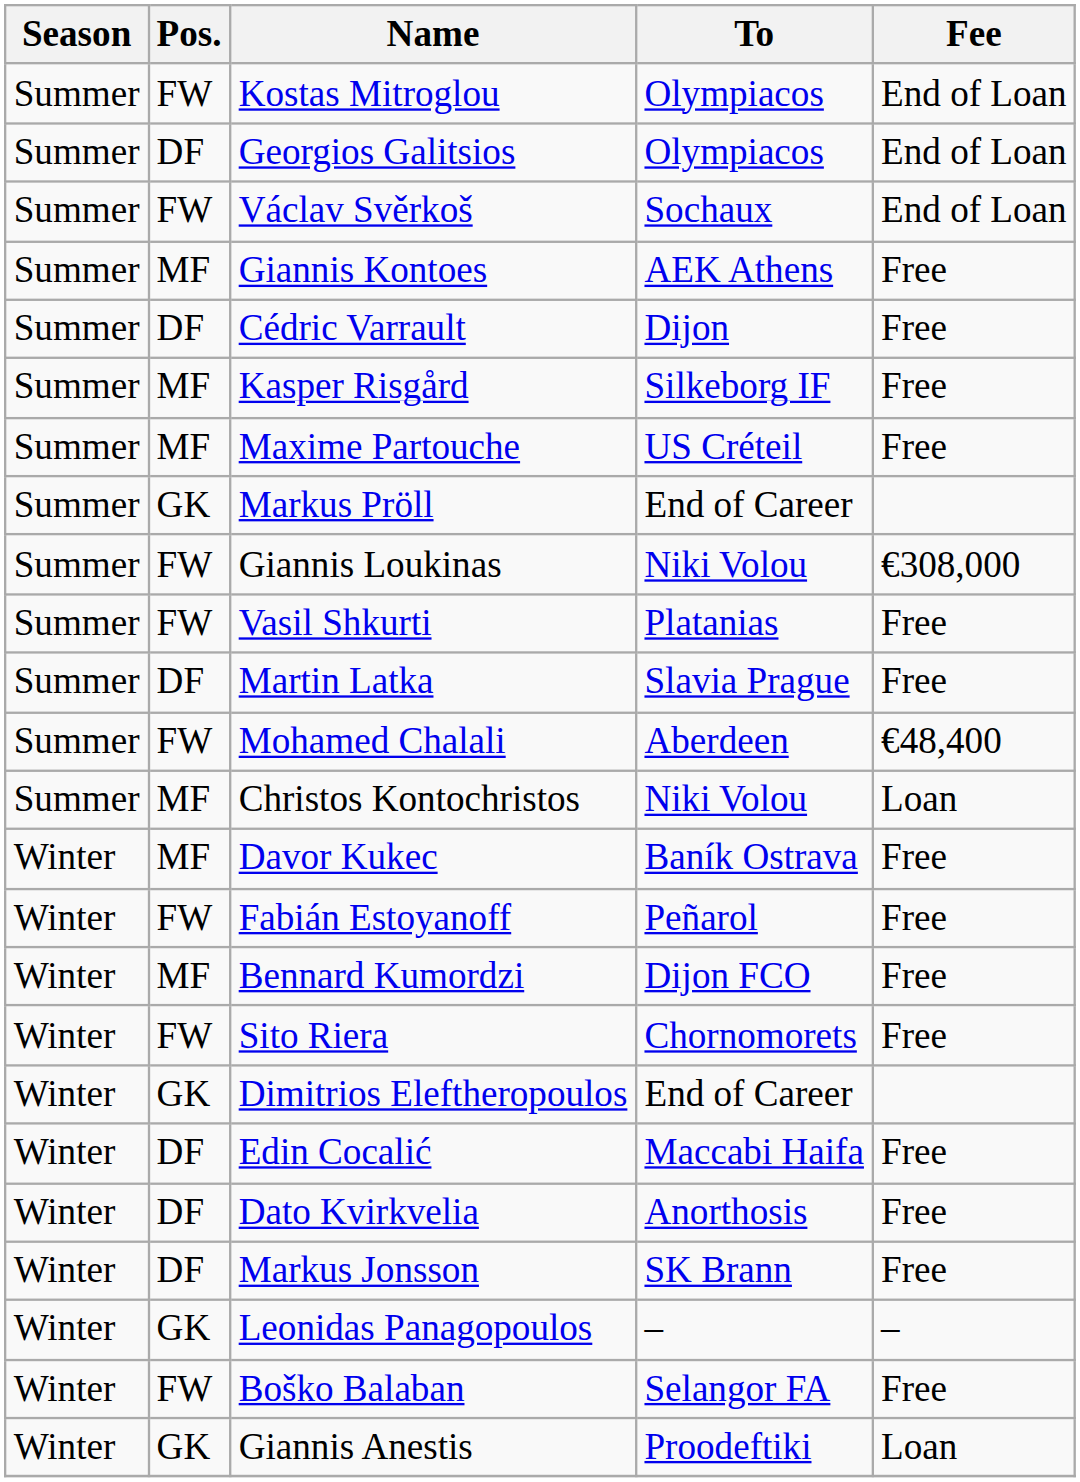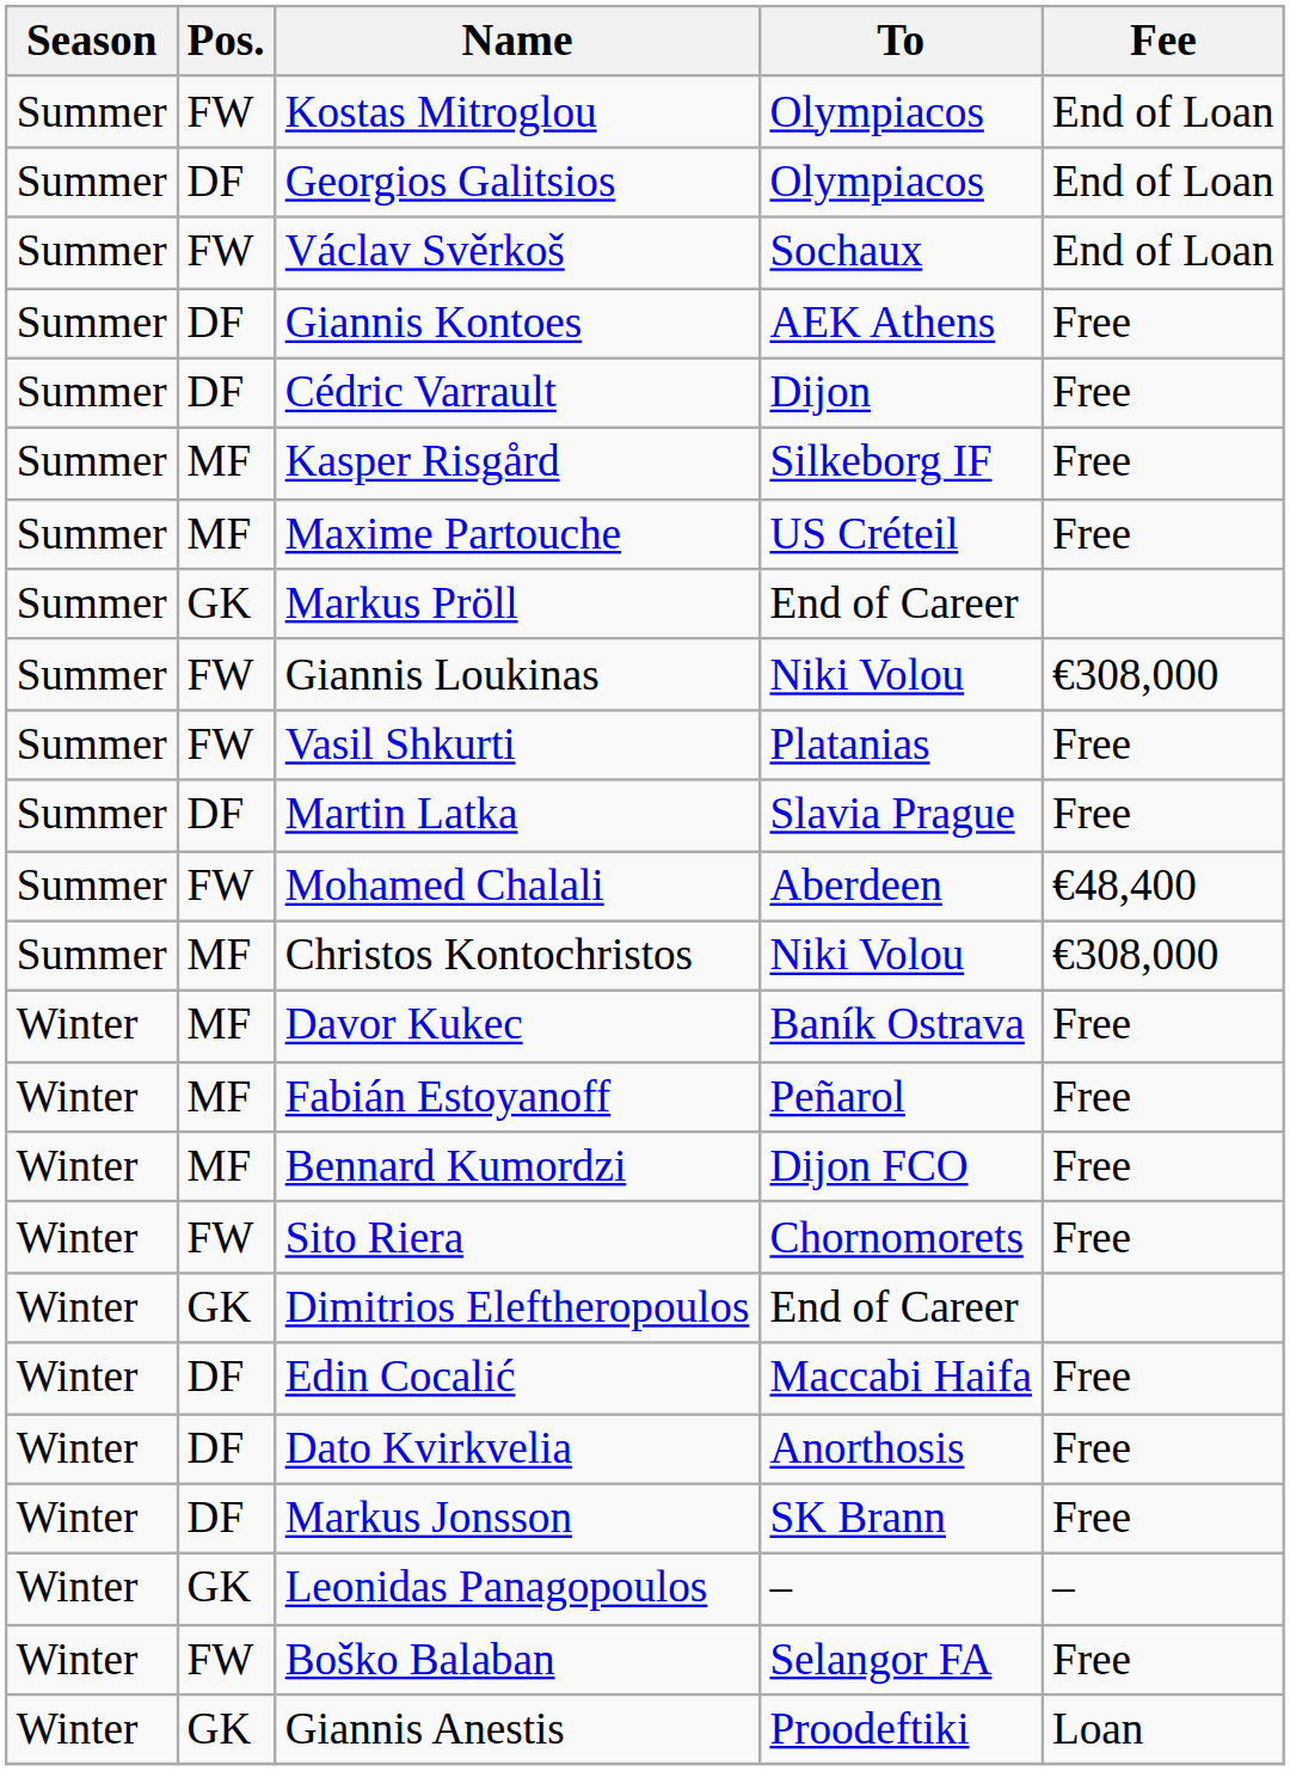 <table class="wikitable">
 <tr>
 <th>Season</th>
 <th>Pos.</th>
 <th>Name</th>
 <th>To</th>
 <th>Fee</th>
 </tr>
 <tr>
 <td>Summer</td>
 <td>FW</td>
 <td> <a href='#'>Kostas Mitroglou</a></td>
 <td> <a href='#'>Olympiacos</a></td>
 <td>End of Loan</td>
 </tr>
 <tr>
 <td>Summer</td>
 <td>DF</td>
 <td> <a href='#'>Georgios Galitsios</a></td>
 <td> <a href='#'>Olympiacos</a></td>
 <td>End of Loan</td>
 </tr>
 <tr>
 <td>Summer</td>
 <td>FW</td>
 <td> <a href='#'>Václav Svěrkoš</a></td>
 <td> <a href='#'>Sochaux</a></td>
 <td>End of Loan</td>
 </tr>
 <tr>
 <td>Summer</td>
-<td>MF</td>
+<td>DF</td>
 <td> <a href='#'>Giannis Kontoes</a></td>
 <td> <a href='#'>AEK Athens</a></td>
 <td>Free</td>
 </tr>
 <tr>
 <td>Summer</td>
 <td>DF</td>
 <td> <a href='#'>Cédric Varrault</a></td>
 <td> <a href='#'>Dijon</a></td>
 <td>Free</td>
 </tr>
 <tr>
 <td>Summer</td>
 <td>MF</td>
 <td> <a href='#'>Kasper Risgård</a></td>
 <td> <a href='#'>Silkeborg IF</a></td>
 <td>Free</td>
 </tr>
 <tr>
 <td>Summer</td>
 <td>MF</td>
 <td> <a href='#'>Maxime Partouche</a></td>
 <td> <a href='#'>US Créteil</a></td>
 <td>Free</td>
 </tr>
 <tr>
 <td>Summer</td>
 <td>GK</td>
 <td> <a href='#'>Markus Pröll</a></td>
 <td>End of Career</td>
 </tr>
 <tr>
 <td>Summer</td>
 <td>FW</td>
 <td> Giannis Loukinas</td>
 <td> <a href='#'>Niki Volou</a></td>
 <td>€308,000</td>
 </tr>
 <tr>
 <td>Summer</td>
 <td>FW</td>
 <td> <a href='#'>Vasil Shkurti</a></td>
 <td> <a href='#'>Platanias</a></td>
 <td>Free</td>
 </tr>
 <tr>
 <td>Summer</td>
 <td>DF</td>
 <td> <a href='#'>Martin Latka</a></td>
 <td> <a href='#'>Slavia Prague</a></td>
 <td>Free</td>
 </tr>
 <tr>
 <td>Summer</td>
 <td>FW</td>
 <td> <a href='#'>Mohamed Chalali</a></td>
 <td> <a href='#'>Aberdeen</a></td>
 <td>€48,400</td>
 </tr>
 <tr>
 <td>Summer</td>
 <td>MF</td>
 <td> Christos Kontochristos</td>
 <td> <a href='#'>Niki Volou</a></td>
-<td>Loan</td>
+<td>€308,000</td>
 </tr>
 <tr>
 <td>Winter</td>
 <td>MF</td>
 <td> <a href='#'>Davor Kukec</a></td>
 <td> <a href='#'>Baník Ostrava</a></td>
 <td>Free</td>
 </tr>
 <tr>
 <td>Winter</td>
-<td>FW</td>
+<td>MF</td>
 <td> <a href='#'>Fabián Estoyanoff</a></td>
 <td> <a href='#'>Peñarol</a></td>
 <td>Free</td>
 </tr>
 <tr>
 <td>Winter</td>
 <td>MF</td>
 <td> <a href='#'>Bennard Kumordzi</a></td>
 <td> <a href='#'>Dijon FCO</a></td>
 <td>Free</td>
 </tr>
 <tr>
 <td>Winter</td>
 <td>FW</td>
 <td> <a href='#'>Sito Riera</a></td>
 <td> <a href='#'>Chornomorets</a></td>
 <td>Free</td>
 </tr>
 <tr>
 <td>Winter</td>
 <td>GK</td>
 <td> <a href='#'>Dimitrios Eleftheropoulos</a></td>
 <td>End of Career</td>
 </tr>
 <tr>
 <td>Winter</td>
 <td>DF</td>
 <td> <a href='#'>Edin Cocalić</a></td>
 <td> <a href='#'>Maccabi Haifa</a></td>
 <td>Free</td>
 </tr>
 <tr>
 <td>Winter</td>
 <td>DF</td>
 <td> <a href='#'>Dato Kvirkvelia</a></td>
 <td> <a href='#'>Anorthosis</a></td>
 <td>Free</td>
 </tr>
 <tr>
 <td>Winter</td>
 <td>DF</td>
 <td> <a href='#'>Markus Jonsson</a></td>
 <td> <a href='#'>SK Brann</a></td>
 <td>Free</td>
 </tr>
 <tr>
 <td>Winter</td>
 <td>GK</td>
 <td> <a href='#'>Leonidas Panagopoulos</a></td>
 <td>–</td>
 <td>–</td>
 </tr>
 <tr>
 <td>Winter</td>
 <td>FW</td>
 <td> <a href='#'>Boško Balaban</a></td>
 <td> <a href='#'>Selangor FA</a></td>
 <td>Free</td>
 </tr>
 <tr>
 <td>Winter</td>
 <td>GK</td>
 <td> Giannis Anestis</td>
 <td> <a href='#'>Proodeftiki</a></td>
 <td>Loan</td>
 </tr>
 <tr>
 </tr>
 </table>
